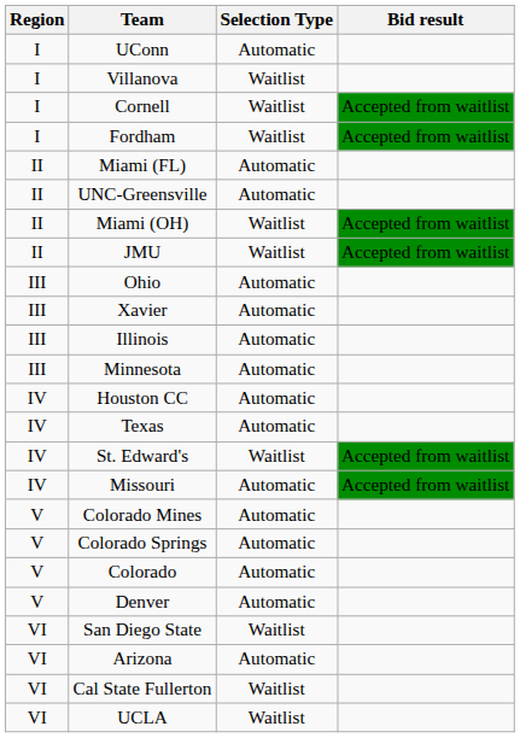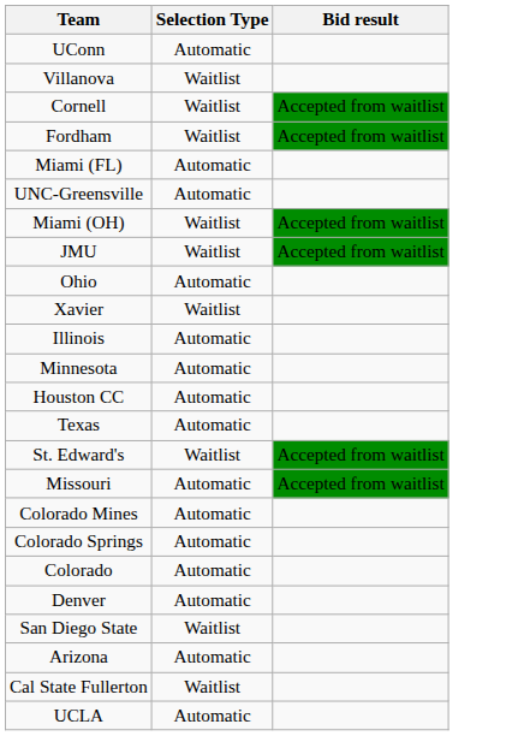 <table class="wikitable sortable" style="text-align:center">
 <tr>
-<th>Region</th>
 <th>Team</th>
 <th>Selection Type</th>
 <th>Bid result</th>
 </tr>
 <tr>
-<td>I</td>
 <td>UConn</td>
 <td>Automatic</td>
 <td></td>
 </tr>
 <tr>
-<td>I</td>
 <td>Villanova</td>
 <td>Waitlist</td>
 <td></td>
 </tr>
 <tr>
-<td>I</td>
 <td>Cornell</td>
 <td>Waitlist</td>
 <td bgcolor=008c00>Accepted from waitlist</td>
 </tr>
 <tr>
-<td>I</td>
 <td>Fordham</td>
 <td>Waitlist</td>
 <td bgcolor=008c00>Accepted from waitlist</td>
 </tr>
 <tr>
-<td>II</td>
 <td>Miami (FL)</td>
 <td>Automatic</td>
 <td></td>
 </tr>
 <tr>
-<td>II</td>
 <td>UNC-Greensville</td>
 <td>Automatic</td>
 <td></td>
 </tr>
 <tr>
-<td>II</td>
 <td>Miami (OH)</td>
 <td>Waitlist</td>
 <td bgcolor=008c00>Accepted from waitlist</td>
 </tr>
 <tr>
-<td>II</td>
 <td>JMU</td>
 <td>Waitlist</td>
 <td bgcolor=008c00>Accepted from waitlist</td>
 </tr>
 <tr>
-<td>III</td>
 <td>Ohio</td>
 <td>Automatic</td>
 <td></td>
 </tr>
 <tr>
-<td>III</td>
 <td>Xavier</td>
-<td>Automatic</td>
+<td>Waitlist</td>
 <td></td>
 </tr>
 <tr>
-<td>III</td>
 <td>Illinois</td>
 <td>Automatic</td>
 <td></td>
 </tr>
 <tr>
-<td>III</td>
 <td>Minnesota</td>
 <td>Automatic</td>
 <td></td>
 </tr>
 <tr>
-<td>IV</td>
 <td>Houston CC</td>
 <td>Automatic</td>
 <td></td>
 </tr>
 <tr>
-<td>IV</td>
 <td>Texas</td>
 <td>Automatic</td>
 <td></td>
 </tr>
 <tr>
-<td>IV</td>
 <td>St. Edward's</td>
 <td>Waitlist</td>
 <td bgcolor=008c00>Accepted from waitlist</td>
 </tr>
 <tr>
-<td>IV</td>
 <td>Missouri</td>
 <td>Automatic</td>
 <td bgcolor=008c00>Accepted from waitlist</td>
 </tr>
 <tr>
-<td>V</td>
 <td>Colorado Mines</td>
 <td>Automatic</td>
 <td></td>
 </tr>
 <tr>
-<td>V</td>
 <td>Colorado Springs</td>
 <td>Automatic</td>
 <td></td>
 </tr>
 <tr>
-<td>V</td>
 <td>Colorado</td>
 <td>Automatic</td>
 <td></td>
 </tr>
 <tr>
-<td>V</td>
 <td>Denver</td>
 <td>Automatic</td>
 <td></td>
 </tr>
 <tr>
-<td>VI</td>
 <td>San Diego State</td>
 <td>Waitlist</td>
 <td></td>
 </tr>
 <tr>
-<td>VI</td>
 <td>Arizona</td>
 <td>Automatic</td>
 <td></td>
 </tr>
 <tr>
-<td>VI</td>
 <td>Cal State Fullerton</td>
 <td>Waitlist</td>
 <td></td>
 </tr>
 <tr>
-<td>VI</td>
 <td>UCLA</td>
-<td>Waitlist</td>
+<td>Automatic</td>
 <td></td>
 </tr>
 </table>
